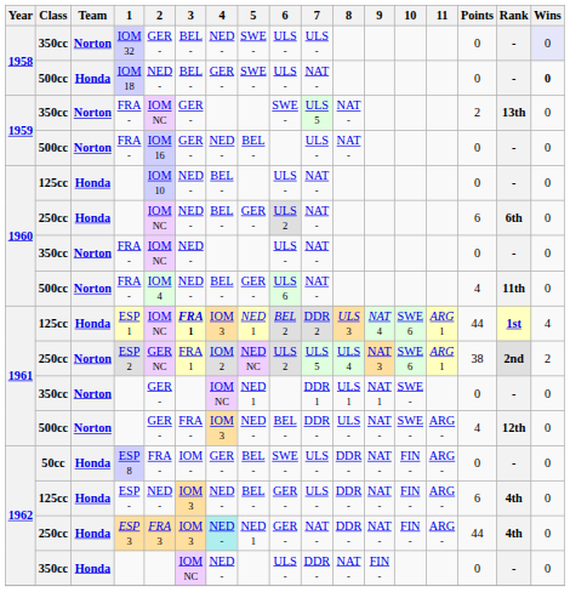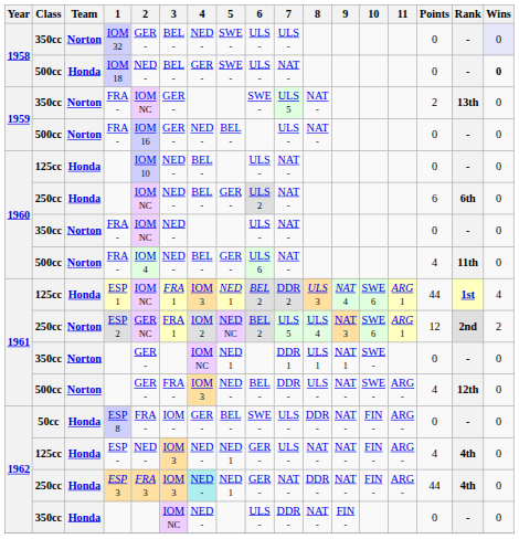 <table class="wikitable" style="text-align:center; font-size:95%">
 <tr>
 <th>Year</th>
 <th>Class</th>
 <th>Team</th>
 <th>1</th>
 <th>2</th>
 <th>3</th>
 <th>4</th>
 <th>5</th>
 <th>6</th>
 <th>7</th>
 <th>8</th>
 <th>9</th>
 <th>10</th>
 <th>11</th>
 <th>Points</th>
 <th>Rank</th>
 <th>Wins</th>
 </tr>
 <tr>
 <th rowspan=2><a href='#'>1958</a></th>
 <th>350cc</th>
 <th><a href='#'>Norton</a></th>
 <td style="background:#CFCFFF;"><a href='#'>IOM</a><br><small>32</small></td>
 <td><a href='#'>GER</a><br><small>-</small></td>
 <td><a href='#'>BEL</a><br><small>-</small></td>
 <td><a href='#'>NED</a><br><small>-</small></td>
 <td><a href='#'>SWE</a><br><small>-</small></td>
 <td><a href='#'>ULS</a><br><small>-</small></td>
 <td><a href='#'>ULS</a><br><small>-</small></td>
 <td></td>
 <td></td>
 <td></td>
 <td></td>
 <td>0</td>
 <th>-</th>
 <td style="background: lavender;">0</td>
 </tr>
 <tr>
 <th>500cc</th>
 <th><a href='#'>Honda</a></th>
 <td style="background:#CFCFFF;"><a href='#'>IOM</a><br><small>18</small></td>
 <td><a href='#'>NED</a><br><small>-</small></td>
 <td><a href='#'>BEL</a><br><small>-</small></td>
 <td><a href='#'>GER</a><br><small>-</small></td>
 <td><a href='#'>SWE</a><br><small>-</small></td>
 <td><a href='#'>ULS</a><br><small>-</small></td>
 <td><a href='#'>NAT</a><br><small>-</small></td>
 <td></td>
 <td></td>
 <td></td>
 <td></td>
 <td>0</td>
 <th>-</th>
 <td><strong>0</strong></td>
 </tr>
 <tr>
 <th rowspan=2><a href='#'>1959</a></th>
 <th>350cc</th>
 <th><a href='#'>Norton</a></th>
 <td><a href='#'>FRA</a><br><small>-</small></td>
 <td style="background:#EFCFFF;"><a href='#'>IOM</a><br><small>NC</small></td>
 <td><a href='#'>GER</a><br><small>-</small></td>
 <td></td>
 <td></td>
 <td><a href='#'>SWE</a><br><small>-</small></td>
 <td style="background:#DFFFDF;"><a href='#'>ULS</a><br><small>5</small></td>
 <td><a href='#'>NAT</a><br><small>-</small></td>
 <td></td>
 <td></td>
 <td></td>
 <td>2</td>
 <th>13th</th>
 <td>0</td>
 </tr>
 <tr>
 <th>500cc</th>
 <th><a href='#'>Norton</a></th>
 <td><a href='#'>FRA</a><br><small>-</small></td>
 <td style="background:#CFCFFF;"><a href='#'>IOM</a><br><small>16</small></td>
 <td><a href='#'>GER</a><br><small>-</small></td>
 <td><a href='#'>NED</a><br><small>-</small></td>
 <td><a href='#'>BEL</a><br><small>-</small></td>
 <td></td>
 <td><a href='#'>ULS</a><br><small>-</small></td>
 <td><a href='#'>NAT</a><br><small>-</small></td>
 <td></td>
 <td></td>
 <td></td>
 <td>0</td>
 <th>-</th>
 <td>0</td>
 </tr>
 <tr>
 <th rowspan=4><a href='#'>1960</a></th>
 <th>125cc</th>
 <th><a href='#'>Honda</a></th>
 <td></td>
 <td style="background:#CFCFFF;"><a href='#'>IOM</a><br><small>10</small></td>
 <td><a href='#'>NED</a><br><small>-</small></td>
 <td><a href='#'>BEL</a><br><small>-</small></td>
 <td></td>
 <td><a href='#'>ULS</a><br><small>-</small></td>
 <td><a href='#'>NAT</a><br><small>-</small></td>
 <td></td>
 <td></td>
 <td></td>
 <td></td>
 <td>0</td>
 <th>-</th>
 <td>0</td>
 </tr>
 <tr>
 <th>250cc</th>
 <th><a href='#'>Honda</a></th>
 <td></td>
 <td style="background:#EFCFFF;"><a href='#'>IOM</a><br><small>NC</small></td>
 <td><a href='#'>NED</a><br><small>-</small></td>
 <td><a href='#'>BEL</a><br><small>-</small></td>
 <td><a href='#'>GER</a><br><small>-</small></td>
 <td style="background:#DFDFDF;"><a href='#'>ULS</a><br><small>2</small></td>
 <td><a href='#'>NAT</a><br><small>-</small></td>
 <td></td>
 <td></td>
 <td></td>
 <td></td>
 <td>6</td>
 <th>6th</th>
 <td>0</td>
 </tr>
 <tr>
 <th>350cc</th>
 <th><a href='#'>Norton</a></th>
 <td><a href='#'>FRA</a><br><small>-</small></td>
 <td style="background:#EFCFFF;"><a href='#'>IOM</a><br><small>NC</small></td>
 <td><a href='#'>NED</a><br><small>-</small></td>
 <td></td>
 <td></td>
 <td><a href='#'>ULS</a><br><small>-</small></td>
 <td><a href='#'>NAT</a><br><small>-</small></td>
 <td></td>
 <td></td>
 <td></td>
 <td></td>
 <td>0</td>
 <th>-</th>
 <td>0</td>
 </tr>
 <tr>
 <th>500cc</th>
 <th><a href='#'>Norton</a></th>
 <td><a href='#'>FRA</a><br><small>-</small></td>
 <td style="background:#DFFFDF;"><a href='#'>IOM</a><br><small>4</small></td>
 <td><a href='#'>NED</a><br><small>-</small></td>
 <td><a href='#'>BEL</a><br><small>-</small></td>
 <td><a href='#'>GER</a><br><small>-</small></td>
 <td style="background:#DFFFDF;"><a href='#'>ULS</a><br><small>6</small></td>
 <td><a href='#'>NAT</a><br><small>-</small></td>
 <td></td>
 <td></td>
 <td></td>
 <td></td>
 <td>4</td>
 <th>11th</th>
 <td>0</td>
 </tr>
 <tr>
 <th rowspan=4><a href='#'>1961</a></th>
 <th>125cc</th>
 <th><a href='#'>Honda</a></th>
 <td style="background:#FFFFBF;"><a href='#'>ESP</a><br><small>1</small></td>
 <td style="background:#EFCFFF;"><a href='#'>IOM</a><br><small>NC</small></td>
-<td style="background:#FFFFBF;"><strong><em><a href='#'>FRA</a></em><br><small>1</small></strong></td>
+<td style="background:#FFFFBF;"><em><a href='#'>FRA</a></em><br><small>1</small></td>
 <td style="background:#FFDF9F;"><a href='#'>IOM</a><br><small>3</small></td>
 <td style="background:#FFFFBF;"><em><a href='#'>NED</a></em><br><small>1</small></td>
 <td style="background:#DFDFDF;"><em><a href='#'>BEL</a></em><br><small>2</small></td>
 <td style="background:#DFDFDF;"><a href='#'>DDR</a><br><small>2</small></td>
 <td style="background:#FFDF9F;"><em><a href='#'>ULS</a></em><br><small>3</small></td>
 <td style="background:#DFFFDF;"><em><a href='#'>NAT</a></em><br><small>4</small></td>
 <td style="background:#DFFFDF;"><a href='#'>SWE</a><br><small>6</small></td>
 <td style="background:#FFFFBF;"><em><a href='#'>ARG</a></em><br><small>1</small></td>
 <td>44</td>
 <td style="background:#FFFFBF;"><strong><a href='#'>1st</a></strong></td>
 <td>4</td>
 </tr>
 <tr>
 <th>250cc</th>
 <th><a href='#'>Norton</a></th>
 <td style="background:#DFDFDF;"><a href='#'>ESP</a><br><small>2</small></td>
 <td style="background:#EFCFFF;"><a href='#'>GER</a><br><small>NC</small></td>
 <td style="background:#FFFFBF;"><a href='#'>FRA</a><br><small>1</small></td>
 <td style="background:#DFDFDF;"><a href='#'>IOM</a><br><small>2</small></td>
 <td style="background:#EFCFFF;"><a href='#'>NED</a><br><small>NC</small></td>
-<td style="background:#DFDFDF;"><a href='#'>ULS</a><br><small>2</small></td>
+<td style="background:#DFDFDF;"><a href='#'>BEL</a><br><small>2</small></td>
 <td style="background:#DFFFDF;"><a href='#'>ULS</a><br><small>5</small></td>
 <td style="background:#DFFFDF;"><a href='#'>ULS</a><br><small>4</small></td>
 <td style="background:#FFDF9F;"><a href='#'>NAT</a><br><small>3</small></td>
 <td style="background:#DFFFDF;"><a href='#'>SWE</a><br><small>6</small></td>
 <td style="background:#FFFFBF;"><em><a href='#'>ARG</a></em><br><small>1</small></td>
-<td>38</td>
+<td>12</td>
 <td style="background:#DFDFDF;"><strong>2nd</strong></td>
 <td>2</td>
 </tr>
 <tr>
 <th>350cc</th>
 <th><a href='#'>Norton</a></th>
 <td></td>
 <td><a href='#'>GER</a><br><small>-</small></td>
 <td></td>
 <td style="background:#EFCFFF;"><a href='#'>IOM</a><br><small>NC</small></td>
 <td><a href='#'>NED</a><br><small>1</small></td>
 <td></td>
 <td><a href='#'>DDR</a><br><small>1</small></td>
 <td><a href='#'>ULS</a><br><small>1</small></td>
 <td><a href='#'>NAT</a><br><small>1</small></td>
 <td><a href='#'>SWE</a><br><small>-</small></td>
 <td></td>
 <td>0</td>
 <th>-</th>
 <td>0</td>
 </tr>
 <tr>
 <th>500cc</th>
 <th><a href='#'>Norton</a></th>
 <td></td>
 <td><a href='#'>GER</a><br><small>-</small></td>
 <td><a href='#'>FRA</a><br><small>-</small></td>
 <td style="background:#FFDF9F;"><a href='#'>IOM</a><br><small>3</small></td>
 <td><a href='#'>NED</a><br><small>-</small></td>
 <td><a href='#'>BEL</a><br><small>-</small></td>
 <td><a href='#'>DDR</a><br><small>-</small></td>
 <td><a href='#'>ULS</a><br><small>-</small></td>
 <td><a href='#'>NAT</a><br><small>-</small></td>
 <td><a href='#'>SWE</a><br><small>-</small></td>
 <td><a href='#'>ARG</a><br><small>-</small></td>
 <td>4</td>
 <th>12th</th>
 <td>0</td>
 </tr>
 <tr>
 <th rowspan=4><a href='#'>1962</a></th>
 <th>50cc</th>
 <th><a href='#'>Honda</a></th>
 <td style="background:#CFCFFF;"><a href='#'>ESP</a><br><small>8</small></td>
 <td><a href='#'>FRA</a><br><small>-</small></td>
 <td><a href='#'>IOM</a><br><small>-</small></td>
 <td><a href='#'>GER</a><br><small>-</small></td>
 <td><a href='#'>BEL</a><br><small>-</small></td>
 <td><a href='#'>SWE</a><br><small>-</small></td>
 <td><a href='#'>ULS</a><br><small>-</small></td>
 <td><a href='#'>DDR</a><br><small>-</small></td>
 <td><a href='#'>NAT</a><br><small>-</small></td>
 <td><a href='#'>FIN</a><br><small>-</small></td>
 <td><a href='#'>ARG</a><br><small>-</small></td>
 <td>0</td>
 <th>-</th>
 <td>0</td>
 </tr>
 <tr>
 <th>125cc</th>
 <th><a href='#'>Honda</a></th>
 <td><a href='#'>ESP</a><br><small>-</small></td>
 <td><a href='#'>NED</a><br><small>-</small></td>
 <td style="background:#FFDF9F;"><a href='#'>IOM</a><br><small>3</small></td>
 <td><a href='#'>NED</a><br><small>-</small></td>
-<td><a href='#'>BEL</a><br><small>-</small></td>
+<td><a href='#'>NED</a><br><small>1</small></td>
 <td><a href='#'>GER</a><br><small>-</small></td>
 <td><a href='#'>ULS</a><br><small>-</small></td>
-<td><a href='#'>DDR</a><br><small>-</small></td>
+<td><a href='#'>NAT</a><br><small>-</small></td>
 <td><a href='#'>NAT</a><br><small>-</small></td>
 <td><a href='#'>FIN</a><br><small>-</small></td>
 <td><a href='#'>ARG</a><br><small>-</small></td>
-<td>6</td>
+<td>4</td>
 <th>4th</th>
 <td>0</td>
 </tr>
 <tr>
 <th>250cc</th>
 <th><a href='#'>Honda</a></th>
 <td style="background:#FFDF9F;"><em><a href='#'>ESP</a></em><br><small>3</small></td>
 <td style="background:#FFDF9F;"><em><a href='#'>FRA</a></em><br><small>3</small></td>
 <td style="background:#FFDF9F;"><a href='#'>IOM</a><br><small>3</small></td>
 <td style="background: paleturquoise;"><a href='#'>NED</a><br><small>-</small></td>
 <td><a href='#'>NED</a><br><small>1</small></td>
 <td><a href='#'>GER</a><br><small>-</small></td>
 <td><a href='#'>NAT</a><br><small>-</small></td>
 <td><a href='#'>DDR</a><br><small>-</small></td>
 <td><a href='#'>NAT</a><br><small>-</small></td>
 <td><a href='#'>FIN</a><br><small>-</small></td>
 <td><a href='#'>ARG</a><br><small>-</small></td>
 <td>44</td>
 <th>4th</th>
 <td>0</td>
 </tr>
 <tr>
 <th>350cc</th>
 <th><a href='#'>Honda</a></th>
 <td></td>
 <td></td>
 <td style="background:#EFCFFF;"><a href='#'>IOM</a><br><small>NC</small></td>
 <td><a href='#'>NED</a><br><small>-</small></td>
 <td></td>
 <td><a href='#'>ULS</a><br><small>-</small></td>
 <td><a href='#'>DDR</a><br><small>-</small></td>
 <td><a href='#'>NAT</a><br><small>-</small></td>
 <td><a href='#'>FIN</a><br><small>-</small></td>
 <td></td>
 <td></td>
 <td>0</td>
 <th>-</th>
 <td>0</td>
 </tr>
 <tr>
 </tr>
 </table>
